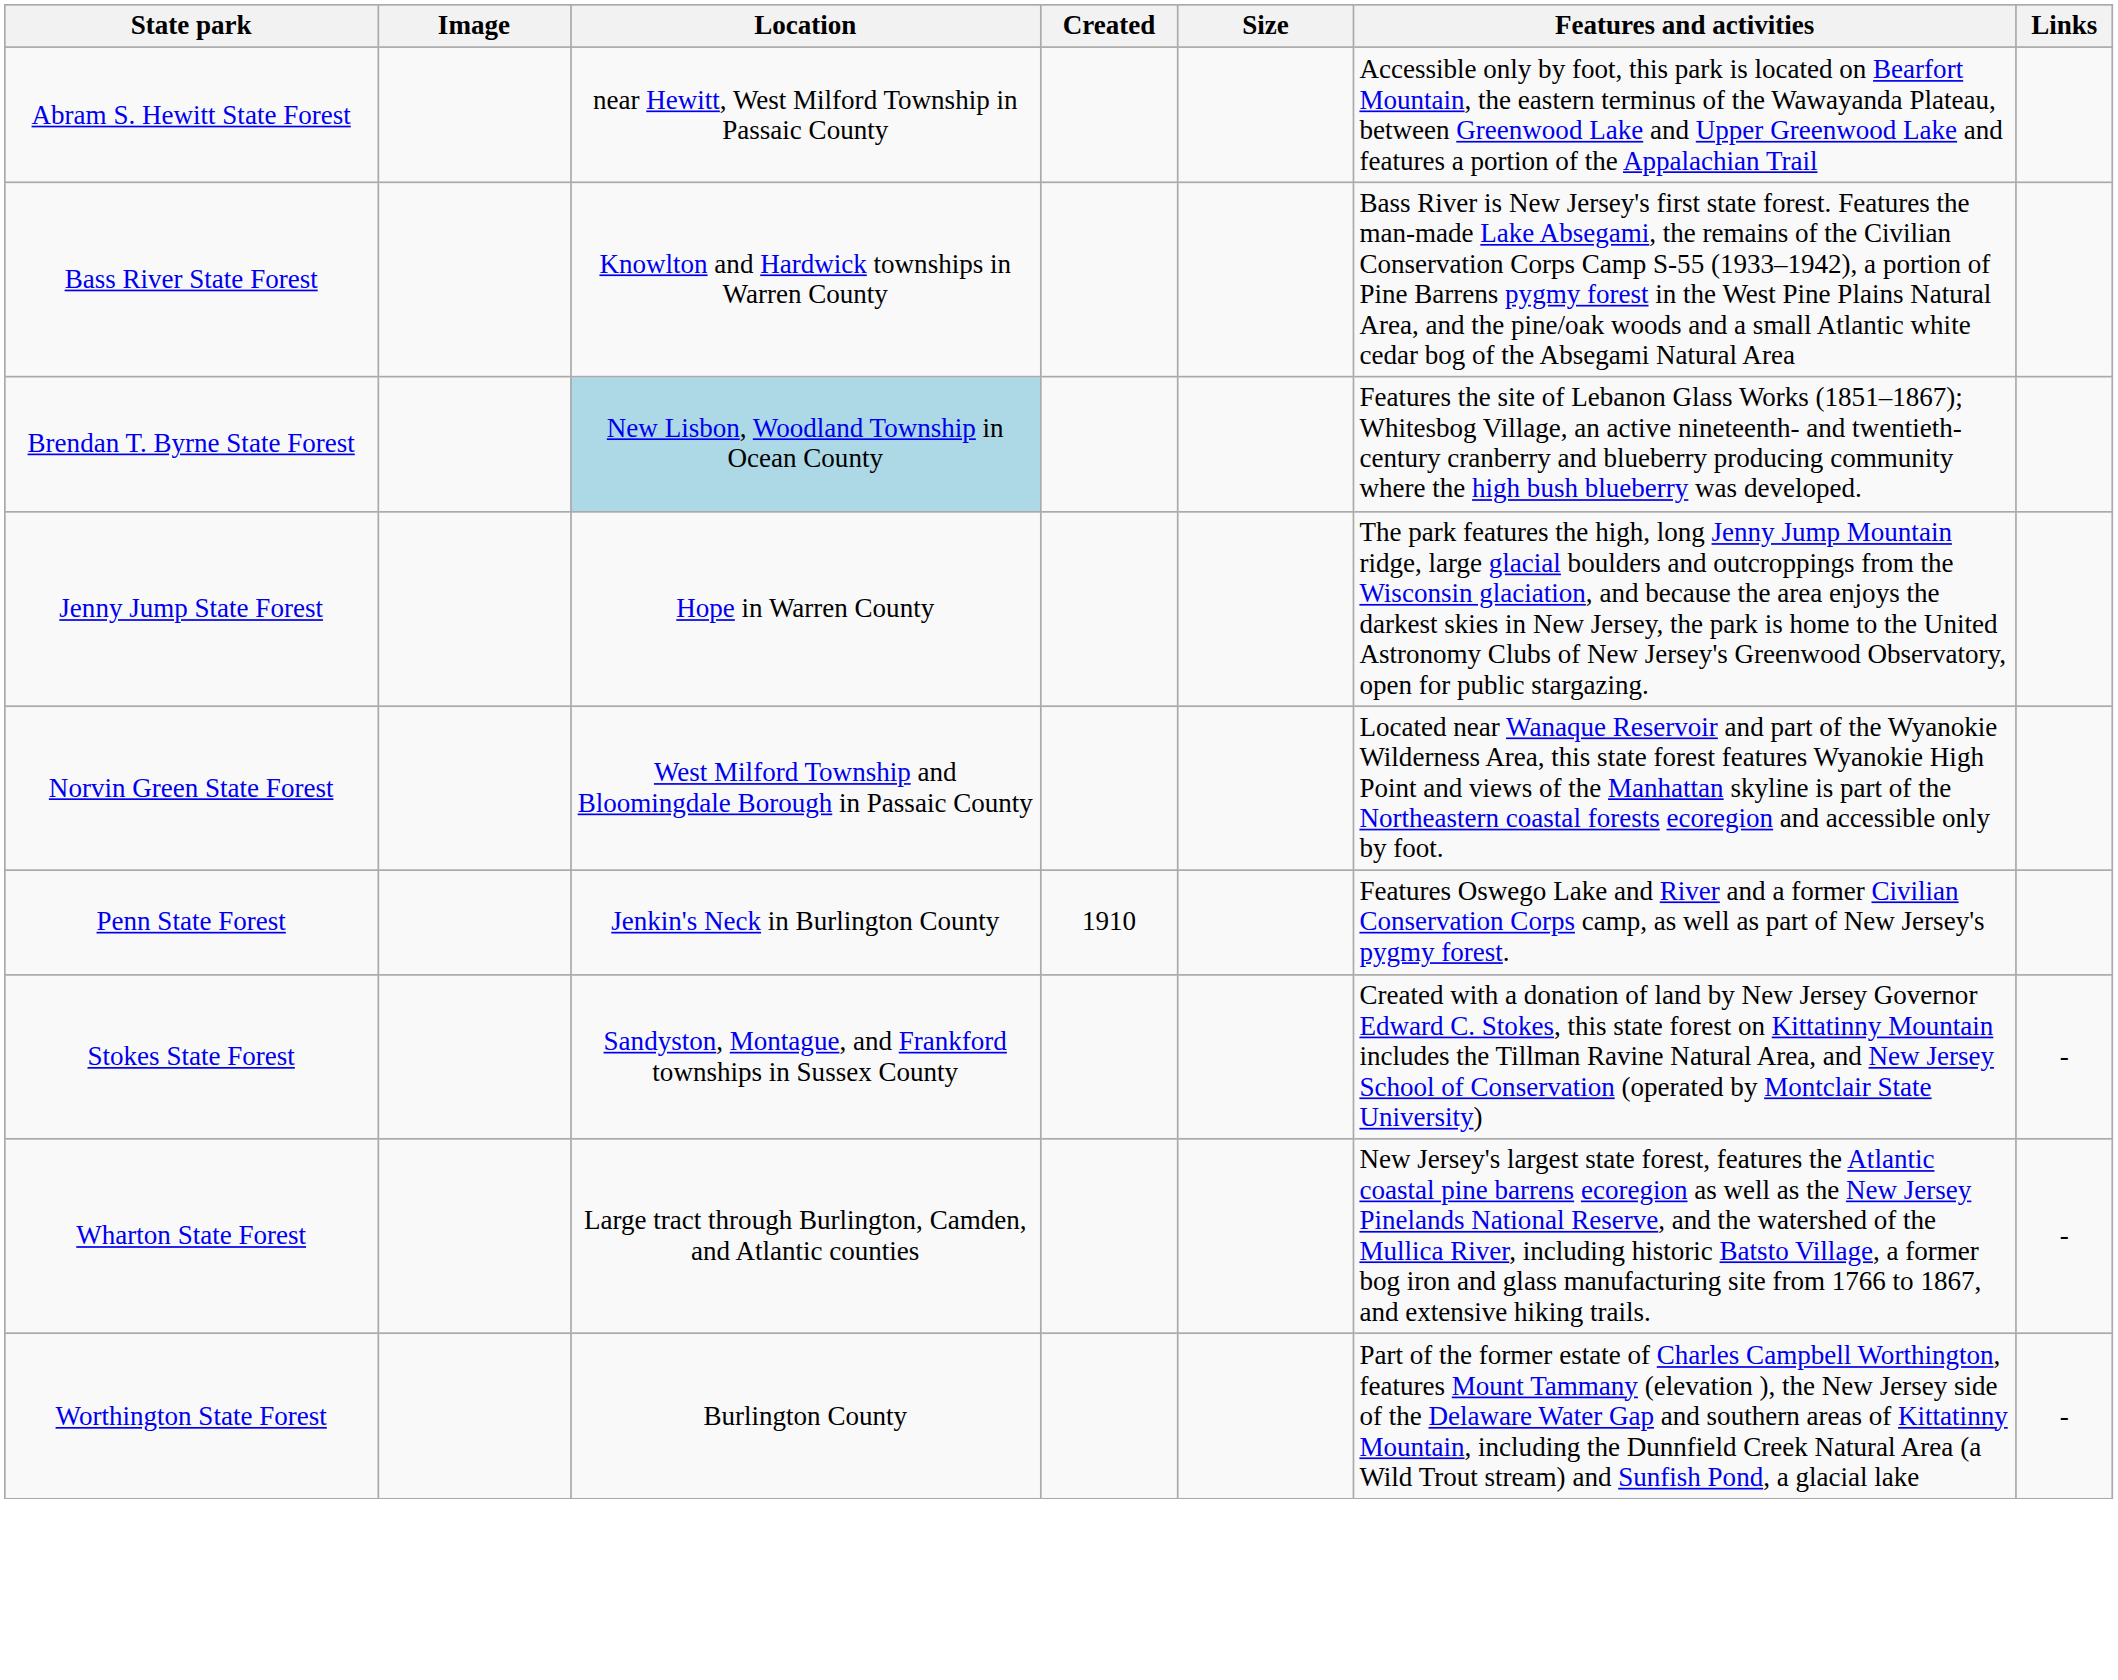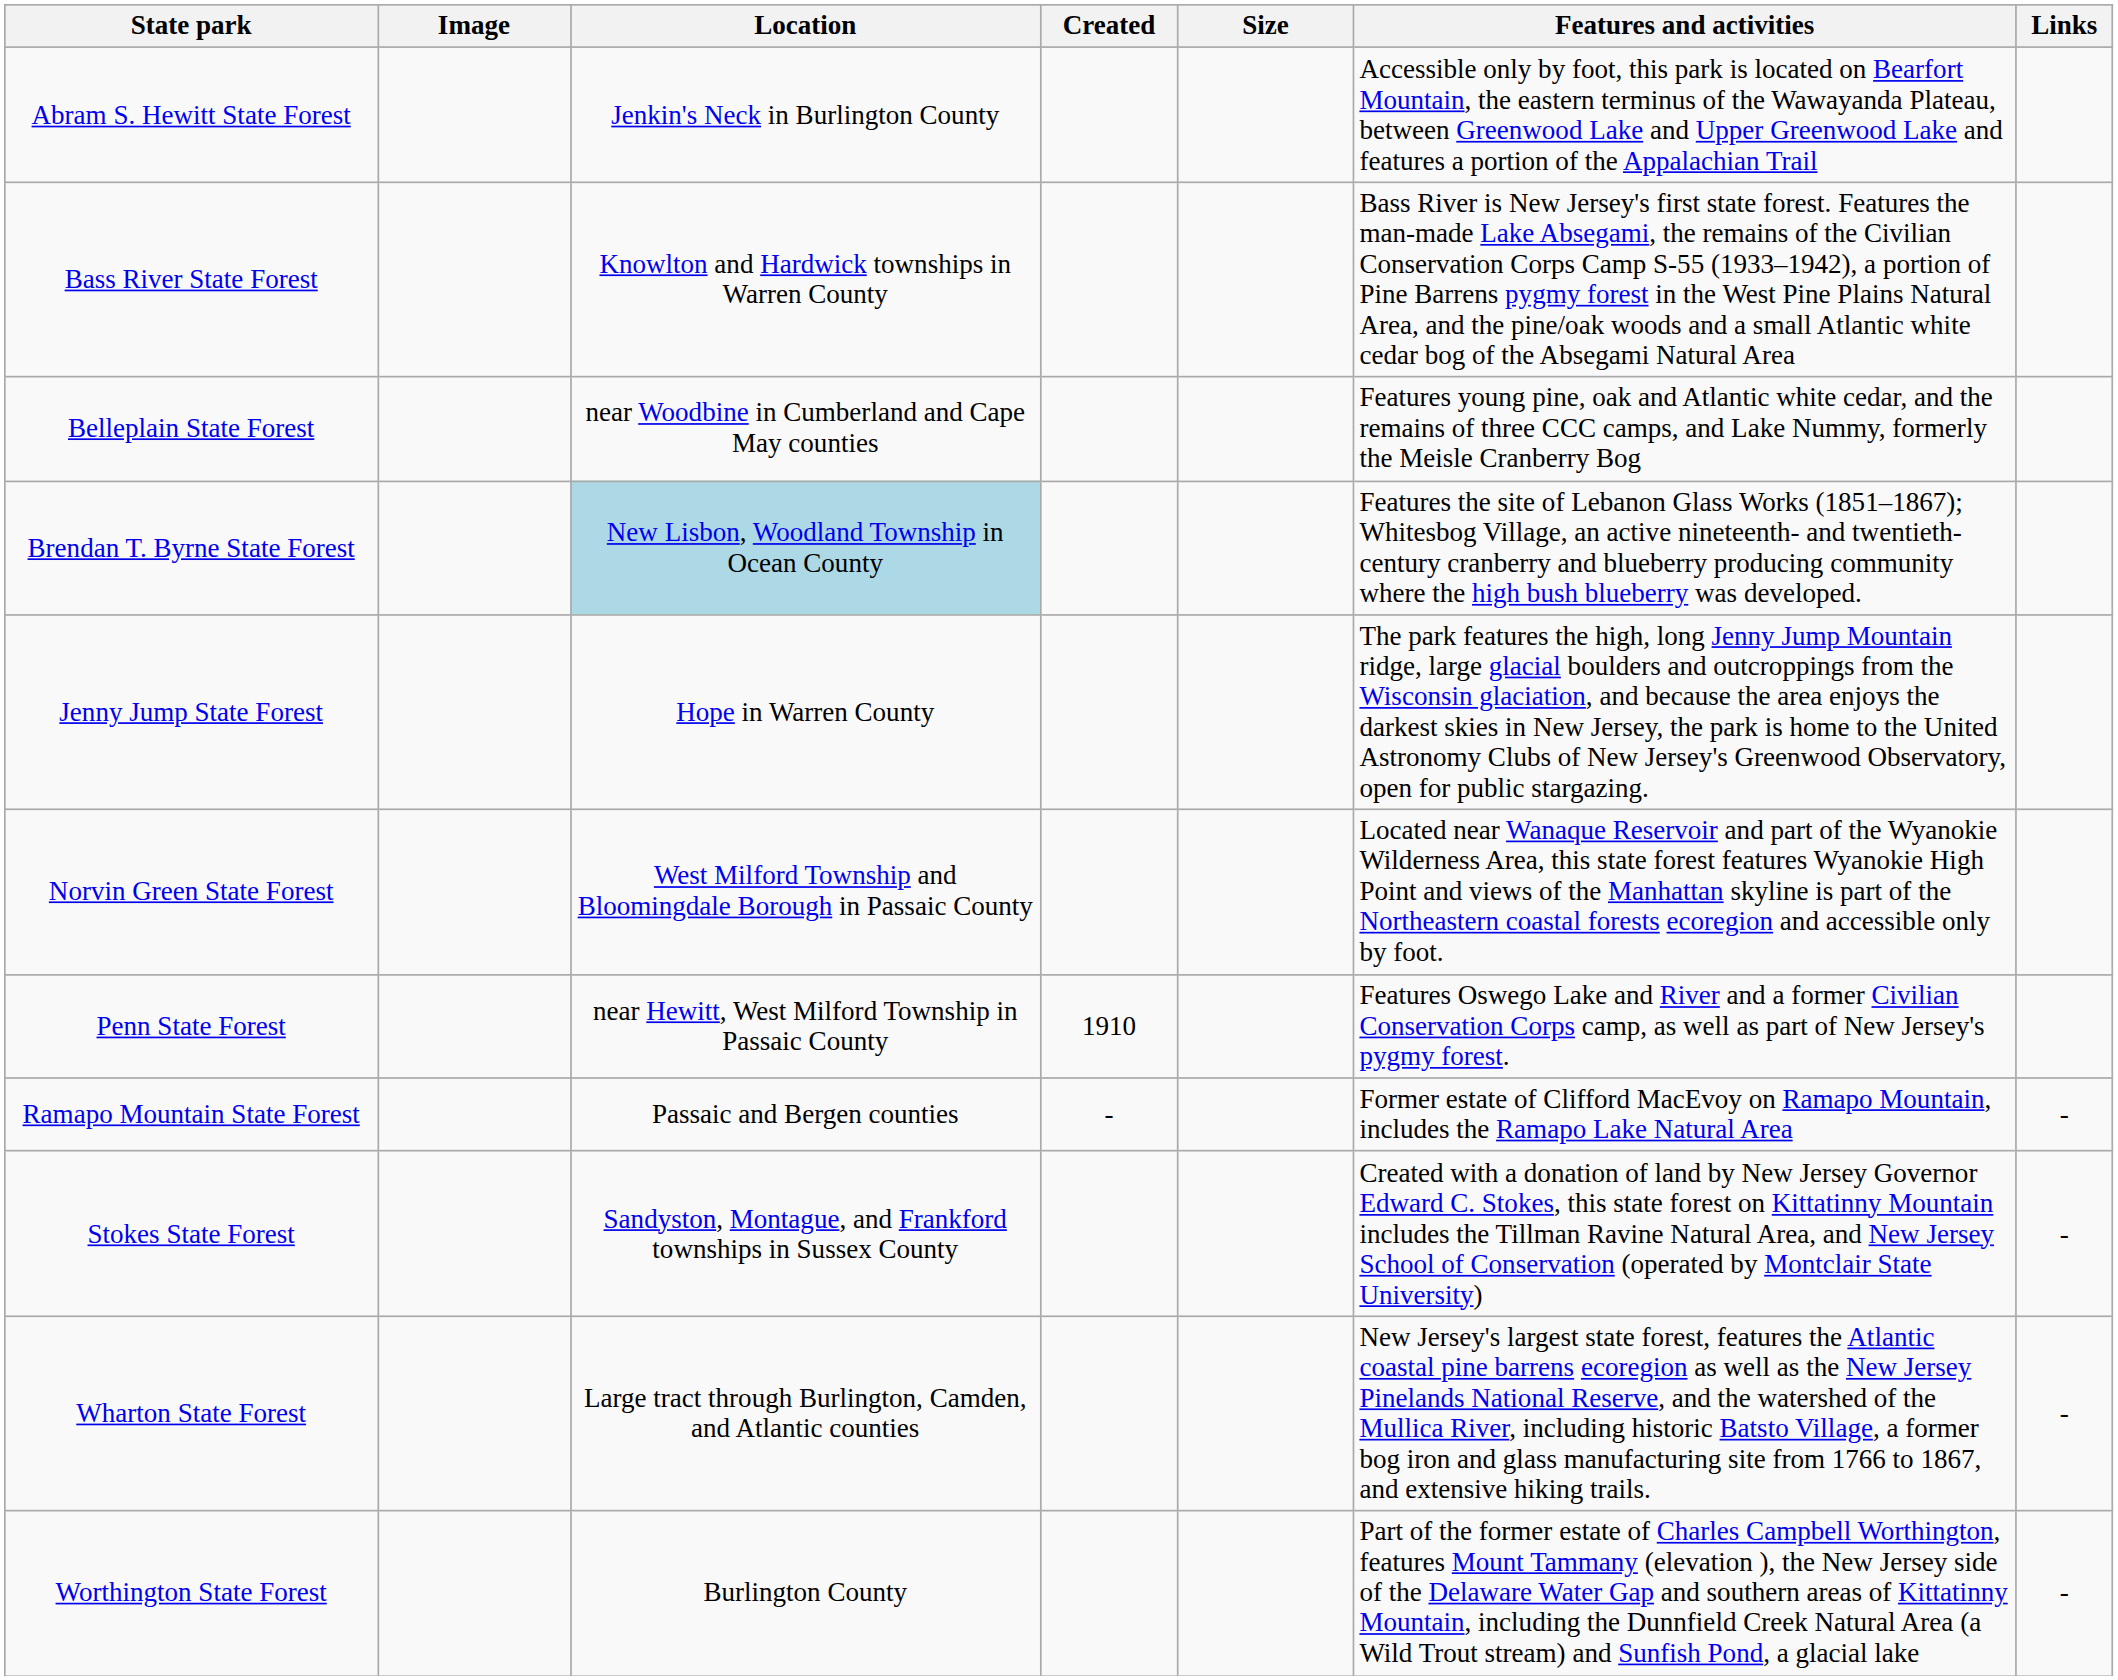 <table class="wikitable sortable" border="1" style="text-align:center">
 <tr>
 <th scope=col width=220>State park</th>
 <th scope=col width=110 class="unsortable">Image</th>
 <th scope=col width=280>Location</th>
 <th scope=col width=75>Created</th>
 <th scope=col width=100>Size</th>
 <th scope=col width=400 class="unsortable">Features and activities</th>
 <th scope=col width=50 class="unsortable">Links</th>
 </tr>
 <tr>
 <td><a href='#'>Abram S. Hewitt State Forest</a></td>
 <td></td>
-<td>near <a href='#'>Hewitt</a>, West Milford Township in Passaic County<br></td>
+<td><a href='#'>Jenkin's Neck</a> in Burlington County<br></td>
 <td></td>
 <td></td>
 <td style="text-align:left;">Accessible only by foot, this park is located on <a href='#'>Bearfort Mountain</a>, the eastern terminus of the Wawayanda Plateau, between <a href='#'>Greenwood Lake</a> and <a href='#'>Upper Greenwood Lake</a> and features a portion of the <a href='#'>Appalachian Trail</a></td>
 <td></td>
 </tr>
 <tr>
 <td><a href='#'>Bass River State Forest</a></td>
 <td></td>
 <td><a href='#'>Knowlton</a> and <a href='#'>Hardwick</a> townships in Warren County<br></td>
 <td></td>
 <td></td>
 <td style="text-align:left;">Bass River is New Jersey's first state forest. Features the  man-made <a href='#'>Lake Absegami</a>, the remains of the Civilian Conservation Corps Camp S-55 (1933–1942), a  portion of Pine Barrens <a href='#'>pygmy forest</a> in the West Pine Plains Natural Area, and the pine/oak woods and a small Atlantic white cedar bog of the Absegami Natural Area</td>
+<td></td>
+</tr>
+<tr>
+<td><a href='#'>Belleplain State Forest</a></td>
+<td></td>
+<td>near <a href='#'>Woodbine</a> in Cumberland and Cape May counties<br></td>
+<td></td>
+<td></td>
+<td style="text-align:left;">Features young pine, oak and Atlantic white cedar, and the remains of three CCC camps, and Lake Nummy, formerly the Meisle Cranberry Bog</td>
 <td></td>
 </tr>
 <tr>
 <td><a href='#'>Brendan T. Byrne State Forest</a></td>
 <td></td>
 <td style="background: lightblue;"><a href='#'>New Lisbon</a>, <a href='#'>Woodland Township</a> in Ocean County<br></td>
 <td></td>
 <td></td>
 <td style="text-align:left;">Features the site of Lebanon Glass Works (1851–1867); Whitesbog Village, an active nineteenth- and twentieth-century cranberry and blueberry producing community where the <a href='#'>high bush blueberry</a> was developed.</td>
 <td></td>
 </tr>
 <tr>
 <td><a href='#'>Jenny Jump State Forest</a></td>
 <td></td>
 <td><a href='#'>Hope</a> in Warren County<br></td>
 <td></td>
 <td></td>
 <td style="text-align:left;">The park features the  high,  long <a href='#'>Jenny Jump Mountain</a> ridge, large <a href='#'>glacial</a> boulders and outcroppings from the <a href='#'>Wisconsin glaciation</a>, and because the area enjoys the darkest skies in New Jersey, the park is home to the United Astronomy Clubs of New Jersey's Greenwood Observatory, open for public stargazing.</td>
 <td></td>
 </tr>
 <tr>
 <td><a href='#'>Norvin Green State Forest</a></td>
 <td></td>
 <td><a href='#'>West Milford Township</a> and<br><a href='#'>Bloomingdale Borough</a> in Passaic County<br></td>
 <td></td>
 <td></td>
 <td style="text-align:left;">Located near <a href='#'>Wanaque Reservoir</a> and part of the Wyanokie Wilderness Area, this state forest features Wyanokie High Point and views of the <a href='#'>Manhattan</a> skyline is part of the <a href='#'>Northeastern coastal forests</a> <a href='#'>ecoregion</a> and accessible only by foot.</td>
 <td></td>
 </tr>
 <tr>
 <td><a href='#'>Penn State Forest</a></td>
 <td></td>
-<td><a href='#'>Jenkin's Neck</a> in Burlington County<br></td>
+<td>near <a href='#'>Hewitt</a>, West Milford Township in Passaic County<br></td>
 <td>1910</td>
 <td></td>
 <td style="text-align:left;">Features Oswego Lake and <a href='#'>River</a> and a former <a href='#'>Civilian Conservation Corps</a> camp, as well as part of New Jersey's <a href='#'>pygmy forest</a>.</td>
 <td></td>
+</tr>
+<tr>
+<td><a href='#'>Ramapo Mountain State Forest</a></td>
+<td></td>
+<td>Passaic and Bergen counties<br></td>
+<td>-</td>
+<td></td>
+<td style="text-align:left;">Former estate of Clifford MacEvoy on <a href='#'>Ramapo Mountain</a>, includes the  <a href='#'>Ramapo Lake Natural Area</a></td>
+<td>-</td>
 </tr>
 <tr>
 <td><a href='#'>Stokes State Forest</a></td>
 <td></td>
 <td><a href='#'>Sandyston</a>, <a href='#'>Montague</a>, and <a href='#'>Frankford</a> townships in Sussex County<br></td>
 <td></td>
 <td></td>
 <td style="text-align:left;">Created with a donation of land by New Jersey Governor <a href='#'>Edward C. Stokes</a>, this state forest on <a href='#'>Kittatinny Mountain</a> includes the Tillman Ravine Natural Area, and <a href='#'>New Jersey School of Conservation</a> (operated by <a href='#'>Montclair State University</a>)</td>
 <td>-</td>
 </tr>
 <tr>
 <td><a href='#'>Wharton State Forest</a></td>
 <td></td>
 <td>Large tract through Burlington, Camden, and Atlantic counties <br></td>
 <td></td>
 <td></td>
 <td style="text-align:left;">New Jersey's largest state forest, features the <a href='#'>Atlantic coastal pine barrens</a> <a href='#'>ecoregion</a> as well as the <a href='#'>New Jersey Pinelands National Reserve</a>, and the watershed of the <a href='#'>Mullica River</a>, including historic <a href='#'>Batsto Village</a>, a former bog iron and glass manufacturing site from 1766 to 1867, and extensive hiking trails.</td>
 <td>-</td>
 </tr>
 <tr>
 <td><a href='#'>Worthington State Forest</a></td>
 <td></td>
 <td>Burlington County<br></td>
 <td></td>
 <td></td>
 <td style="text-align:left;">Part of the former estate of <a href='#'>Charles Campbell Worthington</a>, features <a href='#'>Mount Tammany</a> (elevation ), the New Jersey side of the <a href='#'>Delaware Water Gap</a> and southern areas of <a href='#'>Kittatinny Mountain</a>, including the  Dunnfield Creek Natural Area (a Wild Trout stream) and <a href='#'>Sunfish Pond</a>, a glacial lake</td>
 <td>-</td>
 </tr>
 </table>
